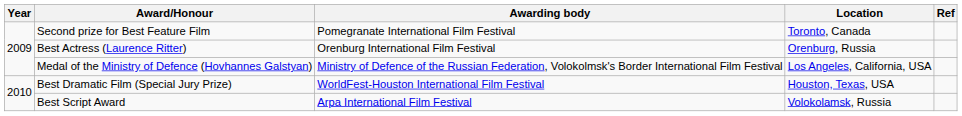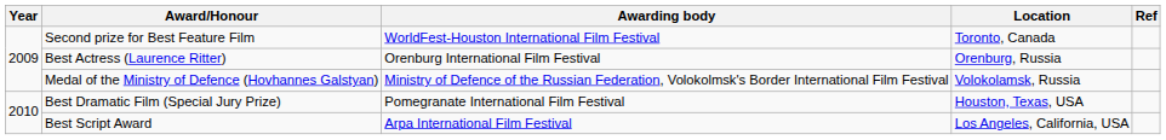 <table class="wikitable sortable">
 <tr>
 <th>Year</th>
 <th>Award/Honour</th>
 <th>Awarding body</th>
 <th>Location</th>
 <th class="unsortable">Ref</th>
 </tr>
 <tr>
 <td rowspan="3">2009</td>
 <td>Second prize for Best Feature Film</td>
-<td>Pomegranate International Film Festival</td>
+<td><a href='#'>WorldFest-Houston International Film Festival</a></td>
 <td><a href='#'>Toronto</a>, Canada</td>
 <td></td>
 </tr>
 <tr>
 <td>Best Actress (<a href='#'>Laurence Ritter</a>)</td>
 <td>Orenburg International Film Festival</td>
 <td><a href='#'>Orenburg</a>, Russia</td>
 <td></td>
 </tr>
 <tr>
 <td>Medal of the <a href='#'>Ministry of Defence</a> (<a href='#'>Hovhannes Galstyan</a>)</td>
 <td><a href='#'>Ministry of Defence of the Russian Federation</a>, Volokolmsk's Border International Film Festival</td>
-<td><a href='#'>Los Angeles</a>, California, USA</td>
+<td><a href='#'>Volokolamsk</a>, Russia</td>
 <td></td>
 </tr>
 <tr>
 <td rowspan="2">2010</td>
 <td>Best Dramatic Film (Special Jury Prize)</td>
-<td><a href='#'>WorldFest-Houston International Film Festival</a></td>
+<td>Pomegranate International Film Festival</td>
 <td><a href='#'>Houston, Texas</a>, USA</td>
 <td></td>
 </tr>
 <tr>
 <td>Best Script Award</td>
 <td><a href='#'>Arpa International Film Festival</a></td>
-<td><a href='#'>Volokolamsk</a>, Russia</td>
+<td><a href='#'>Los Angeles</a>, California, USA</td>
 <td></td>
 </tr>
 </table>
